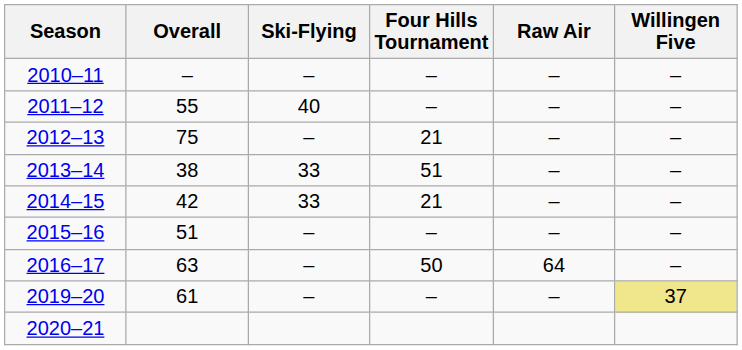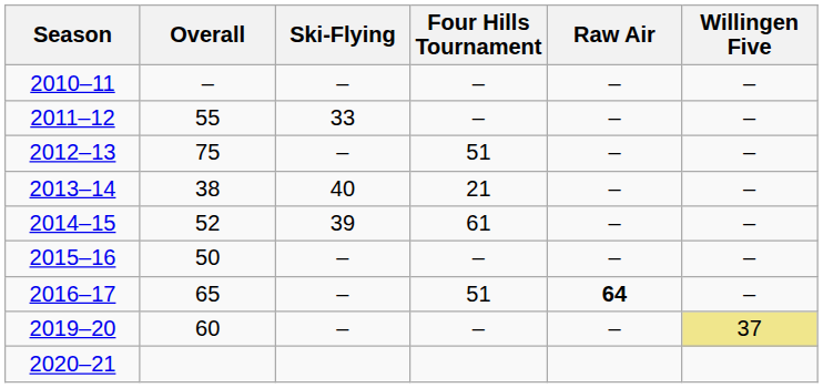 <table class="wikitable">
 <tr class="hintergrundfarbe5">
 <th width="90">Season</th>
 <th width="90">Overall</th>
 <th width="90">Ski-Flying</th>
 <th width="90">Four Hills<br>Tournament</th>
 <th width="90">Raw Air</th>
 <th width="90">Willingen Five</th>
 </tr>
 <tr>
 <td align=center><a href='#'>2010–11</a></td>
 <td align=center>–</td>
 <td align=center>–</td>
 <td align=center>–</td>
 <td align=center>–</td>
 <td align=center>–</td>
 </tr>
 <tr>
 <td align=center><a href='#'>2011–12</a></td>
 <td align=center>55</td>
-<td align=center>40</td>
+<td align=center>33</td>
 <td align=center>–</td>
 <td align=center>–</td>
 <td align=center>–</td>
 </tr>
 <tr>
 <td align=center><a href='#'>2012–13</a></td>
 <td align=center>75</td>
 <td align=center>–</td>
-<td align=center>21</td>
+<td align=center>51</td>
 <td align=center>–</td>
 <td align=center>–</td>
 </tr>
 <tr>
 <td align=center><a href='#'>2013–14</a></td>
 <td align=center>38</td>
-<td align=center>33</td>
-<td align=center>51</td>
+<td align=center>40</td>
+<td align=center>21</td>
 <td align=center>–</td>
 <td align=center>–</td>
 </tr>
 <tr>
 <td align=center><a href='#'>2014–15</a></td>
-<td align=center>42</td>
-<td align=center>33</td>
-<td align=center>21</td>
+<td align=center>52</td>
+<td align=center>39</td>
+<td align=center>61</td>
 <td align=center>–</td>
 <td align=center>–</td>
 </tr>
 <tr>
 <td align=center><a href='#'>2015–16</a></td>
-<td align=center>51</td>
+<td align=center>50</td>
 <td align=center>–</td>
 <td align=center>–</td>
 <td align=center>–</td>
 <td align=center>–</td>
 </tr>
 <tr>
 <td align=center><a href='#'>2016–17</a></td>
-<td align=center>63</td>
+<td align=center>65</td>
 <td align=center>–</td>
-<td align=center>50</td>
-<td align=center>64</td>
+<td align=center>51</td>
+<td align=center><strong>64</strong></td>
 <td align=center>–</td>
 </tr>
 <tr>
 <td align=center><a href='#'>2019–20</a></td>
-<td align=center>61</td>
+<td align=center>60</td>
 <td align=center>–</td>
 <td align=center>–</td>
 <td align=center>–</td>
 <td align=center style="background: khaki;">37</td>
 </tr>
 <tr>
 <td align=center><a href='#'>2020–21</a></td>
 <td align=center></td>
 <td align=center></td>
 <td align=center></td>
 <td align=center></td>
 <td align=center></td>
 </tr>
 </table>
